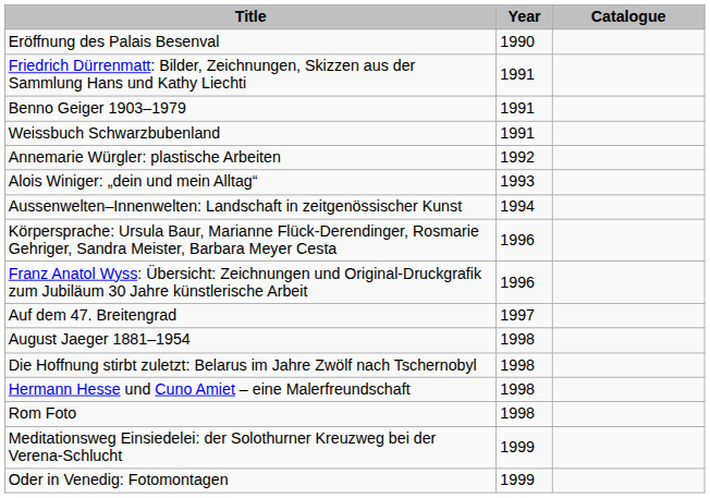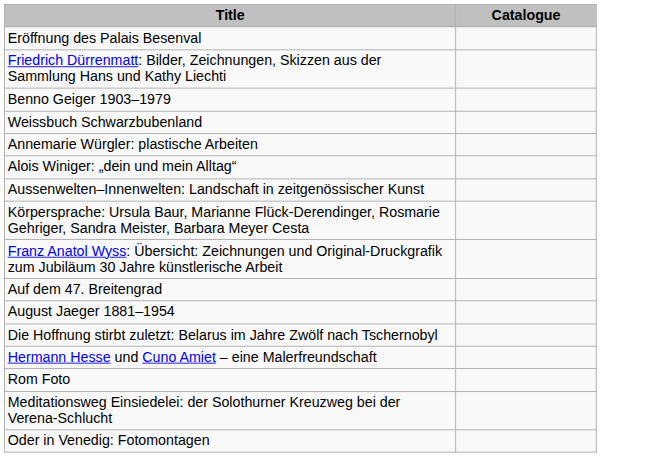 <table class="wikitable sortable">
 <tr>
 <th width="500px" style="background-color:silver">Title</th>
-<th width="50px" style="background-color:silver">Year</th>
 <th width="150px" style="background-color:silver">Catalogue</th>
 </tr>
 <tr>
 <td>Eröffnung des Palais Besenval</td>
-<td>1990</td>
 <td></td>
 </tr>
 <tr>
 <td><a href='#'>Friedrich Dürrenmatt</a>: Bilder, Zeichnungen, Skizzen aus der Sammlung Hans und Kathy Liechti</td>
-<td>1991</td>
 <td></td>
 </tr>
 <tr>
 <td>Benno Geiger 1903–1979</td>
-<td>1991</td>
 <td></td>
 </tr>
 <tr>
 <td>Weissbuch Schwarzbubenland</td>
-<td>1991</td>
 <td></td>
 </tr>
 <tr>
 <td>Annemarie Würgler: plastische Arbeiten</td>
-<td>1992</td>
 <td></td>
 </tr>
 <tr>
 <td>Alois Winiger: „dein und mein Alltag“</td>
-<td>1993</td>
 <td></td>
 </tr>
 <tr>
 <td>Aussenwelten–Innenwelten: Landschaft in zeitgenössischer Kunst</td>
-<td>1994</td>
 <td></td>
 </tr>
 <tr>
 <td>Körpersprache: Ursula Baur, Marianne Flück-Derendinger, Rosmarie Gehriger, Sandra Meister, Barbara Meyer Cesta</td>
-<td>1996</td>
 <td></td>
 </tr>
 <tr>
 <td><a href='#'>Franz Anatol Wyss</a>: Übersicht: Zeichnungen und Original-Druckgrafik zum Jubiläum 30 Jahre künstlerische Arbeit</td>
-<td>1996</td>
 <td></td>
 </tr>
 <tr>
 <td>Auf dem 47. Breitengrad</td>
-<td>1997</td>
 <td></td>
 </tr>
 <tr>
 <td>August Jaeger 1881–1954</td>
-<td>1998</td>
 <td></td>
 </tr>
 <tr>
 <td>Die Hoffnung stirbt zuletzt: Belarus im Jahre Zwölf nach Tschernobyl</td>
-<td>1998</td>
 <td></td>
 </tr>
 <tr>
 <td><a href='#'>Hermann Hesse</a> und <a href='#'>Cuno Amiet</a> – eine Malerfreundschaft</td>
-<td>1998</td>
 <td></td>
 </tr>
 <tr>
 <td>Rom Foto</td>
-<td>1998</td>
 <td></td>
 </tr>
 <tr>
 <td>Meditationsweg Einsiedelei: der Solothurner Kreuzweg bei der Verena-Schlucht</td>
-<td>1999</td>
 <td></td>
 </tr>
 <tr>
 <td>Oder in Venedig: Fotomontagen</td>
-<td>1999</td>
 <td></td>
 </tr>
 </table>
